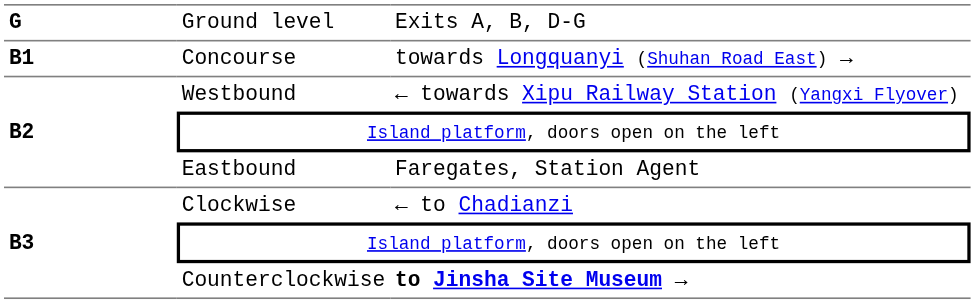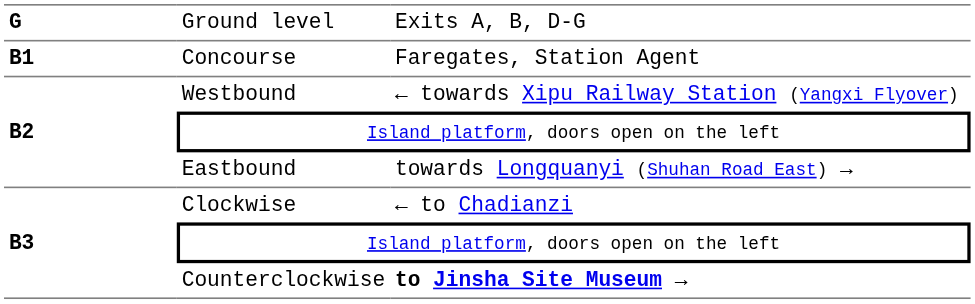 <table cellspacing=0 cellpadding=3>
 <tr>
 <td style="border-top:solid 1px gray;border-bottom:solid 1px gray;" width=100><strong>G</strong></td>
 <td style="border-top:solid 1px gray;border-bottom:solid 1px gray;" width=100>Ground level</td>
 <td style="border-top:solid 1px gray;border-bottom:solid 1px gray;" width=350>Exits A, B, D-G</td>
 </tr>
 <tr>
 <td style="border-bottom:solid 1px gray;"><strong>B1</strong></td>
 <td style="border-bottom:solid 1px gray;">Concourse</td>
-<td style="border-bottom:solid 1px gray;">  towards <a href='#'>Longquanyi</a> <small>(<a href='#'>Shuhan Road East</a>)</small> →</td>
+<td style="border-bottom:solid 1px gray;">Faregates, Station Agent</td>
 </tr>
 <tr>
 <td style="border-bottom:solid 1px gray;" rowspan=3><strong>B2</strong></td>
 <td>Westbound</td>
 <td>←  towards <a href='#'>Xipu Railway Station</a> <small>(<a href='#'>Yangxi Flyover</a>)</small></td>
 </tr>
 <tr>
 <td style="border-right:solid 2px black;border-left:solid 2px black;border-top:solid 2px black;border-bottom:solid 2px black;text-align:center;" colspan=2><small><a href='#'>Island platform</a>, doors open on the left</small></td>
 </tr>
 <tr>
 <td style="border-bottom:solid 1px gray;">Eastbound</td>
-<td style="border-bottom:solid 1px gray;">Faregates, Station Agent</td>
+<td style="border-bottom:solid 1px gray;">  towards <a href='#'>Longquanyi</a> <small>(<a href='#'>Shuhan Road East</a>)</small> →</td>
 </tr>
 <tr>
 <td style="border-bottom:solid 1px gray;" rowspan=3><strong>B3</strong></td>
 <td>Clockwise</td>
 <td>←  to <a href='#'>Chadianzi</a></td>
 </tr>
 <tr>
 <td style="border-right:solid 2px black;border-left:solid 2px black;border-top:solid 2px black;border-bottom:solid 2px black;text-align:center;" colspan=2><small><a href='#'>Island platform</a>, doors open on the left</small></td>
 </tr>
 <tr>
 <td style="border-bottom:solid 1px gray;">Counterclockwise</td>
 <td style="border-bottom:solid 1px gray;"><strong>  to <a href='#'>Jinsha Site Museum</a> →</strong></td>
 </tr>
 </table>
